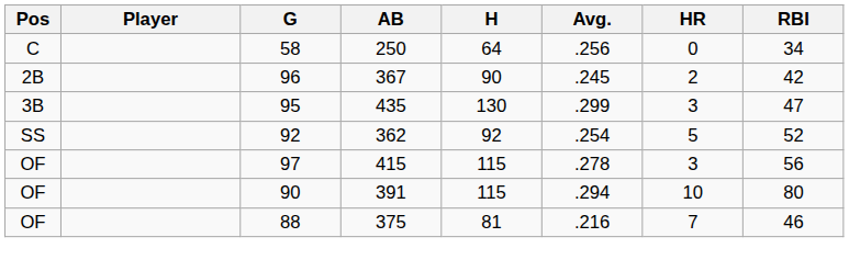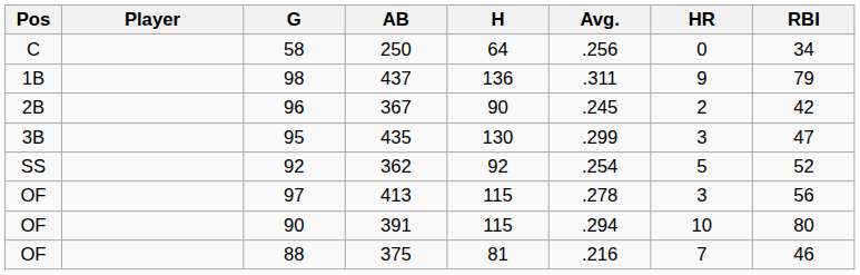 <table class="wikitable sortable">
 <tr>
 <th bgcolor="#DDDDFF" width="5%">Pos</th>
 <th bgcolor="#DDDDFF" width="16%">Player</th>
 <th bgcolor="#DDDDFF" width="9%">G</th>
 <th bgcolor="#DDDDFF" width="9%">AB</th>
 <th bgcolor="#DDDDFF" width="9%">H</th>
 <th bgcolor="#DDDDFF" width="9%">Avg.</th>
 <th bgcolor="#DDDDFF" width="9%">HR</th>
 <th bgcolor="#DDDDFF" width="9%">RBI</th>
 </tr>
 <tr align="center">
 <td>C</td>
 <td></td>
 <td>58</td>
 <td>250</td>
 <td>64</td>
 <td>.256</td>
 <td>0</td>
 <td>34</td>
+</tr>
+<tr align="center">
+<td>1B</td>
+<td></td>
+<td>98</td>
+<td>437</td>
+<td>136</td>
+<td>.311</td>
+<td>9</td>
+<td>79</td>
 </tr>
 <tr align="center">
 <td>2B</td>
 <td></td>
 <td>96</td>
 <td>367</td>
 <td>90</td>
 <td>.245</td>
 <td>2</td>
 <td>42</td>
 </tr>
 <tr align="center">
 <td>3B</td>
 <td></td>
 <td>95</td>
 <td>435</td>
 <td>130</td>
 <td>.299</td>
 <td>3</td>
 <td>47</td>
 </tr>
 <tr align="center">
 <td>SS</td>
 <td></td>
 <td>92</td>
 <td>362</td>
 <td>92</td>
 <td>.254</td>
 <td>5</td>
 <td>52</td>
 </tr>
 <tr align="center">
 <td>OF</td>
 <td></td>
 <td>97</td>
-<td>415</td>
+<td>413</td>
 <td>115</td>
 <td>.278</td>
 <td>3</td>
 <td>56</td>
 </tr>
 <tr align="center">
 <td>OF</td>
 <td></td>
 <td>90</td>
 <td>391</td>
 <td>115</td>
 <td>.294</td>
 <td>10</td>
 <td>80</td>
 </tr>
 <tr align="center">
 <td>OF</td>
 <td></td>
 <td>88</td>
 <td>375</td>
 <td>81</td>
 <td>.216</td>
 <td>7</td>
 <td>46</td>
 </tr>
 </table>
